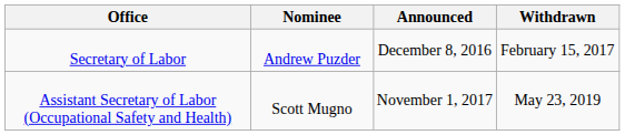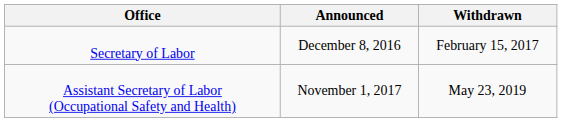 <table class="wikitable sortable" style="text-align:center">
 <tr>
 <th style="width:40%;">Office</th>
-<th style="width:20%;">Nominee</th>
 <th style="width:20%;">Announced</th>
 <th style="width:20%;">Withdrawn</th>
 </tr>
 <tr>
 <td><br><a href='#'>Secretary of Labor</a></td>
-<td><br><a href='#'>Andrew Puzder</a></td>
 <td>December 8, 2016</td>
 <td>February 15, 2017</td>
 </tr>
 <tr>
 <td><br><a href='#'>Assistant Secretary of Labor<br>(Occupational Safety and Health)</a></td>
-<td><br>Scott Mugno</td>
 <td>November 1, 2017</td>
 <td>May 23, 2019</td>
 </tr>
 </table>
